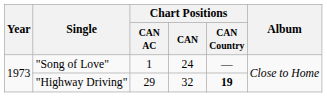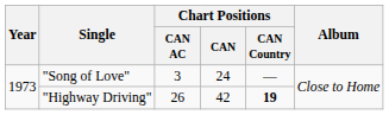 <table class="wikitable">
 <tr>
 <th rowspan="2">Year</th>
 <th rowspan="2">Single</th>
 <th colspan="3">Chart Positions</th>
 <th rowspan="2">Album</th>
 </tr>
 <tr>
 <th width="45"><small>CAN AC</small></th>
 <th width="45"><small>CAN</small></th>
 <th width="45"><small>CAN Country</small></th>
 </tr>
 <tr>
 <td rowspan="2">1973</td>
 <td>"Song of Love"</td>
-<td align="center">1</td>
+<td align="center">3</td>
 <td align="center">24</td>
 <td align="center">—</td>
 <td rowspan="2"><em>Close to Home</em></td>
 </tr>
 <tr>
 <td>"Highway Driving"</td>
-<td align="center">29</td>
-<td align="center">32</td>
+<td align="center">26</td>
+<td align="center">42</td>
 <td align="center"><strong>19</strong></td>
 </tr>
 </table>
